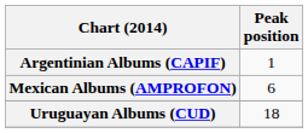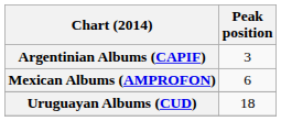 <table class="wikitable sortable plainrowheaders"  style="text-align:center">
 <tr>
 <th scope="col">Chart (2014)</th>
 <th scope="col">Peak<br> position</th>
 </tr>
 <tr>
 <th scope="row">Argentinian Albums (<a href='#'>CAPIF</a>)</th>
-<td>1</td>
+<td>3</td>
 </tr>
 <tr>
 <th scope="row">Mexican Albums (<a href='#'>AMPROFON</a>)</th>
 <td>6</td>
 </tr>
 <tr>
 </tr>
 <tr>
 <th scope="row">Uruguayan Albums (<a href='#'>CUD</a>)</th>
 <td>18</td>
 </tr>
 <tr>
 </tr>
 <tr>
 </tr>
 <tr>
 </tr>
 <tr>
 </tr>
 </table>
